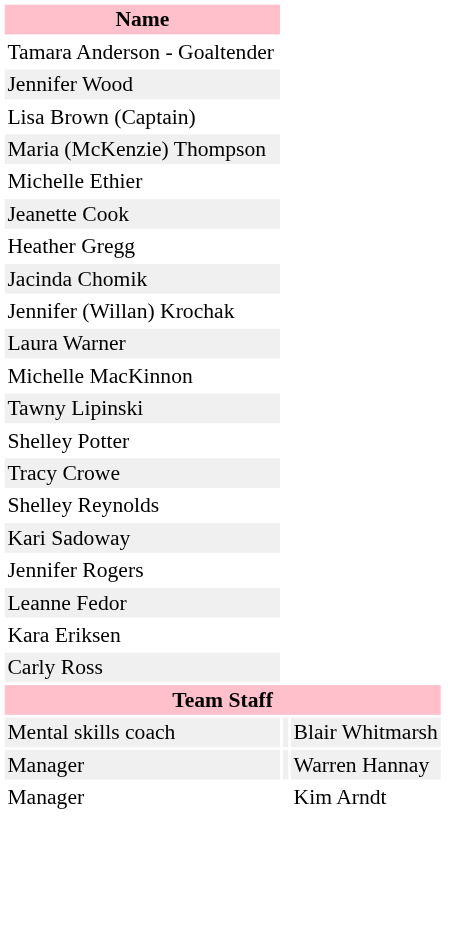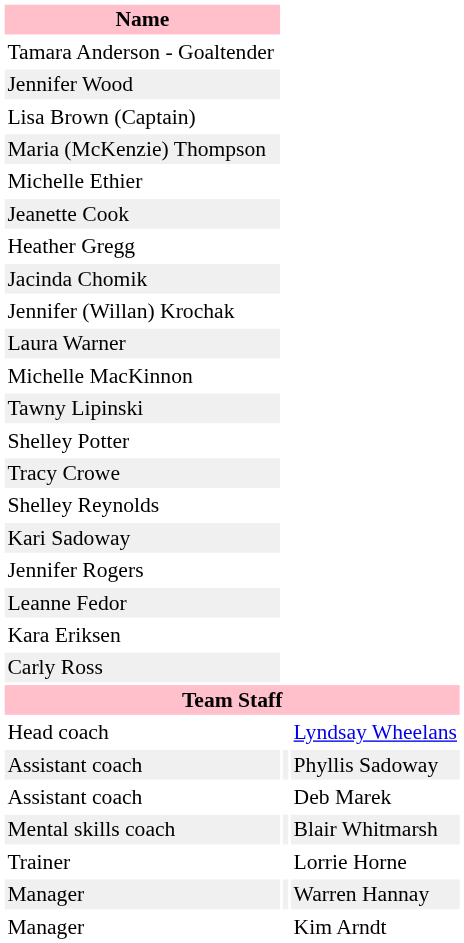 <table border="0" cellspacing="2" cellpadding="2">
 <tr bgcolor=pink>
 <th width=200>Name</th>
 </tr>
 <tr>
 <td>Tamara Anderson - Goaltender</td>
 </tr>
 <tr bgcolor="#f0f0f0">
 <td>Jennifer Wood</td>
 </tr>
 <tr>
 <td>Lisa Brown (Captain)</td>
 </tr>
 <tr bgcolor="#f0f0f0">
 <td>Maria (McKenzie) Thompson</td>
 </tr>
 <tr>
 <td>Michelle Ethier</td>
 </tr>
 <tr bgcolor="#f0f0f0">
 <td>Jeanette Cook</td>
 </tr>
 <tr>
 <td>Heather Gregg</td>
 </tr>
 <tr bgcolor="#f0f0f0">
 <td>Jacinda Chomik</td>
 </tr>
 <tr>
 <td>Jennifer (Willan) Krochak</td>
 </tr>
 <tr bgcolor="#f0f0f0">
 <td>Laura Warner</td>
 </tr>
 <tr>
 <td>Michelle MacKinnon</td>
 </tr>
 <tr bgcolor="#f0f0f0">
 <td>Tawny Lipinski</td>
 </tr>
 <tr>
 <td>Shelley Potter</td>
 </tr>
 <tr bgcolor="#f0f0f0">
 <td>Tracy Crowe</td>
 </tr>
 <tr>
 <td>Shelley Reynolds</td>
 </tr>
 <tr bgcolor="#f0f0f0">
 <td>Kari Sadoway</td>
 </tr>
 <tr>
 <td>Jennifer Rogers</td>
 </tr>
 <tr bgcolor="#f0f0f0">
 <td>Leanne Fedor</td>
 </tr>
 <tr>
 <td>Kara Eriksen</td>
 </tr>
 <tr bgcolor="#f0f0f0">
 <td>Carly Ross</td>
 </tr>
 <tr>
 <th style=background:pink colspan=3>Team Staff</th>
 </tr>
+<tr>
+<td>Head coach</td>
+<td align=center></td>
+<td><a href='#'>Lyndsay Wheelans</a></td>
+</tr>
+<tr bgcolor="#f0f0f0">
+<td>Assistant coach</td>
+<td align=center></td>
+<td>Phyllis Sadoway</td>
+</tr>
+<tr>
+<td>Assistant coach</td>
+<td align=center></td>
+<td>Deb Marek</td>
+</tr>
 <tr bgcolor="#f0f0f0">
 <td>Mental skills coach</td>
 <td align=center></td>
 <td>Blair Whitmarsh</td>
+</tr>
+<tr>
+<td>Trainer</td>
+<td align=center></td>
+<td>Lorrie Horne</td>
 </tr>
 <tr bgcolor="#f0f0f0">
 <td>Manager</td>
 <td align=center></td>
 <td>Warren Hannay</td>
 </tr>
 <tr>
 <td>Manager</td>
 <td align=center></td>
 <td>Kim Arndt</td>
 </tr>
 </table>
